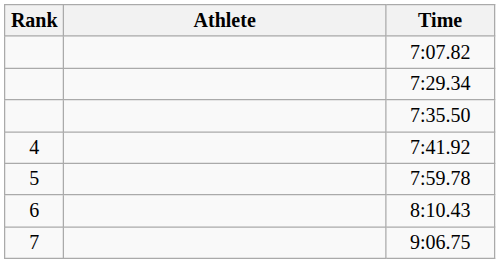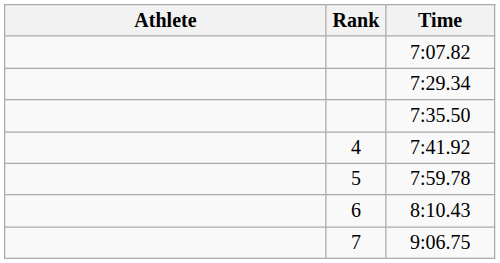 <table class=wikitable style="text-align:center">
 <tr>
+<th width=250>Athlete</th>
 <th width=40>Rank</th>
-<th width=250>Athlete</th>
 <th width=80>Time</th>
 </tr>
 <tr>
+<td align=left></td>
 <td></td>
-<td align=left></td>
 <td>7:07.82</td>
 </tr>
 <tr>
+<td align=left></td>
 <td></td>
-<td align=left></td>
 <td>7:29.34</td>
 </tr>
 <tr>
+<td align=left></td>
 <td></td>
-<td align=left></td>
 <td>7:35.50</td>
 </tr>
 <tr>
+<td align=left></td>
 <td>4</td>
-<td align=left></td>
 <td>7:41.92</td>
 </tr>
 <tr>
+<td align=left></td>
 <td>5</td>
-<td align=left></td>
 <td>7:59.78</td>
 </tr>
 <tr>
+<td align=left></td>
 <td>6</td>
-<td align=left></td>
 <td>8:10.43</td>
 </tr>
 <tr>
+<td align=left></td>
 <td>7</td>
-<td align=left></td>
 <td>9:06.75</td>
 </tr>
 </table>
